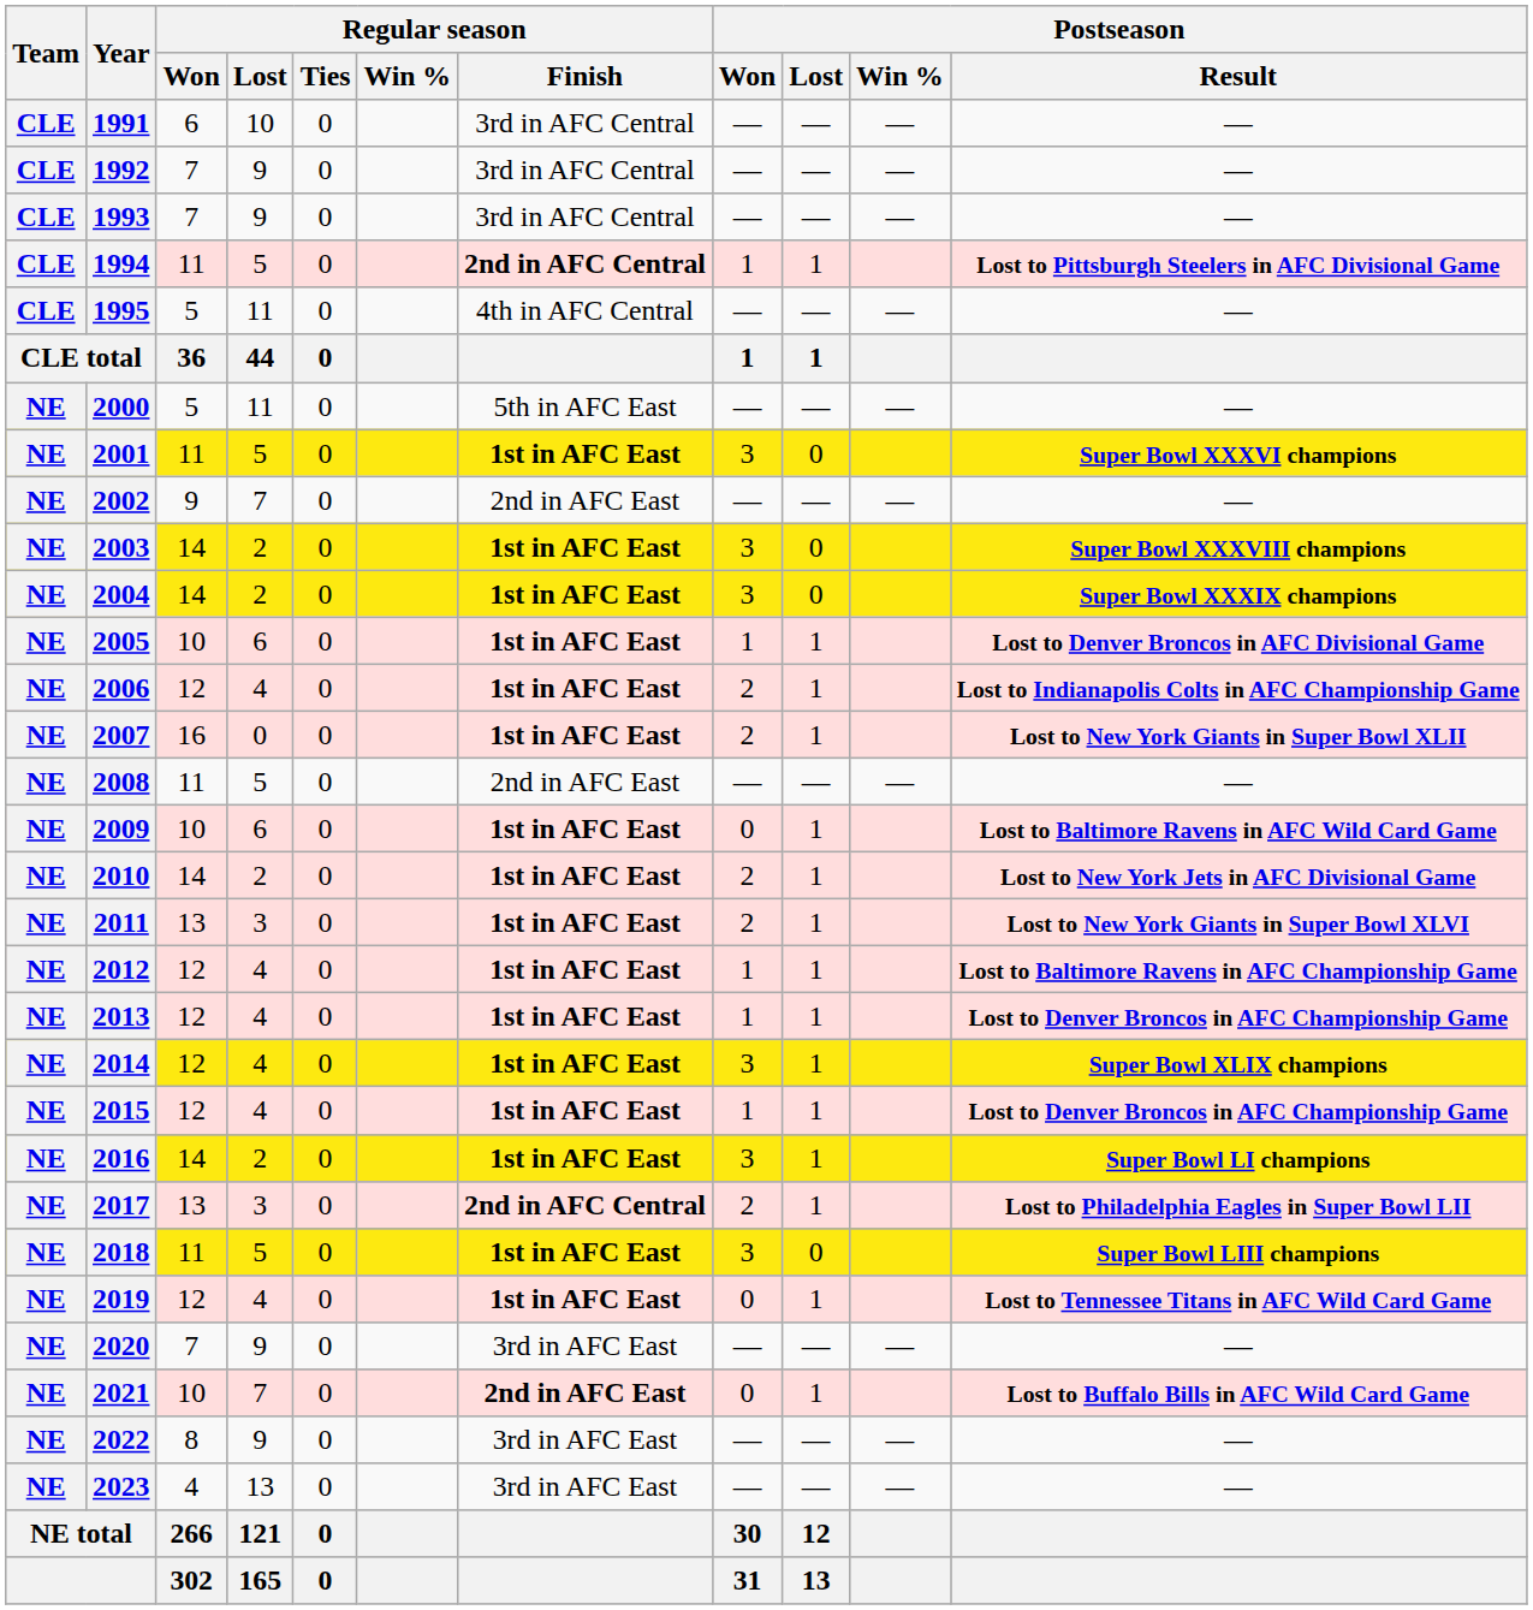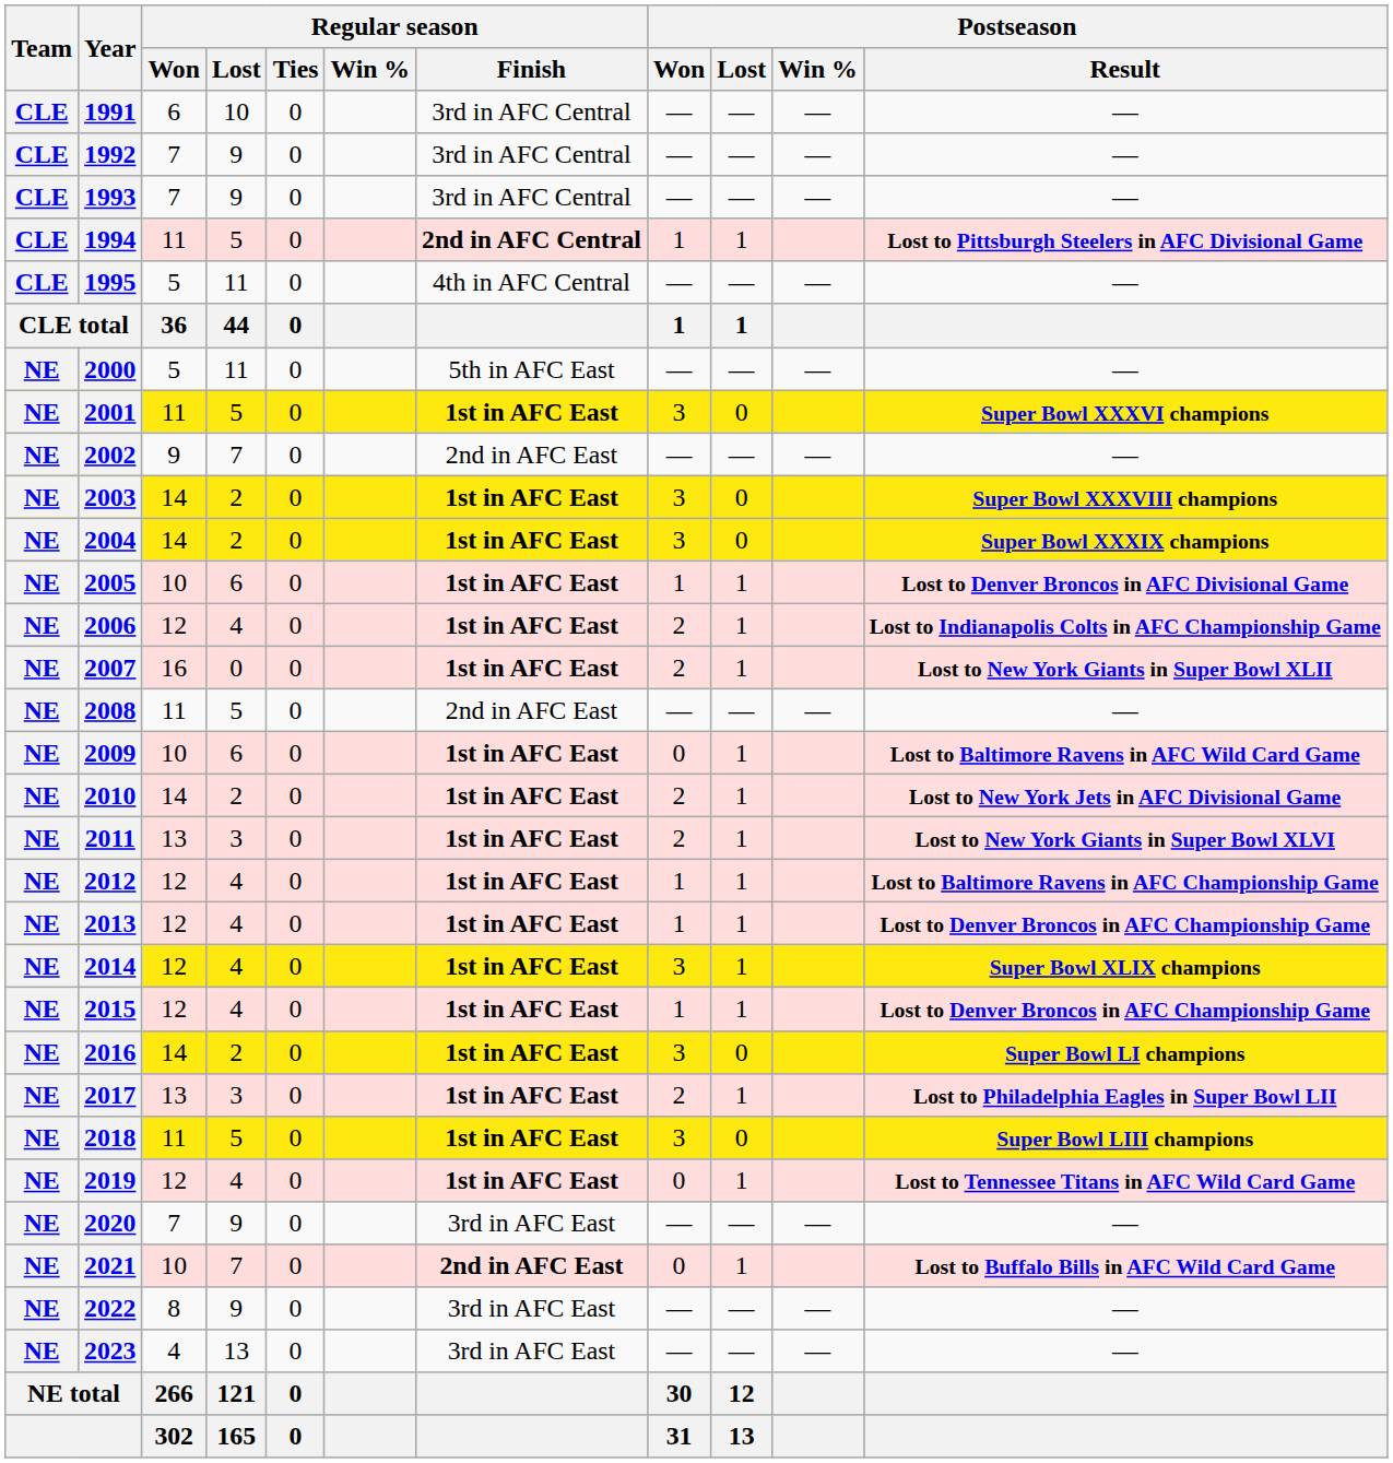 <table class="wikitable" style="font-size: 95%; text-align: center;">
 <tr>
 <th rowspan="2">Team</th>
 <th rowspan="2">Year</th>
 <th colspan="5">Regular season</th>
 <th colspan="4">Postseason</th>
 </tr>
 <tr>
 <th>Won</th>
 <th>Lost</th>
 <th>Ties</th>
 <th>Win %</th>
 <th>Finish</th>
 <th>Won</th>
 <th>Lost</th>
 <th>Win %</th>
 <th>Result</th>
 </tr>
 <tr>
 <th><a href='#'>CLE</a></th>
 <th><a href='#'>1991</a></th>
 <td>6</td>
 <td>10</td>
 <td>0</td>
 <td></td>
 <td>3rd in AFC Central</td>
 <td>—</td>
 <td>—</td>
 <td>—</td>
 <td>—</td>
 </tr>
 <tr>
 <th><a href='#'>CLE</a></th>
 <th><a href='#'>1992</a></th>
 <td>7</td>
 <td>9</td>
 <td>0</td>
 <td></td>
 <td>3rd in AFC Central</td>
 <td>—</td>
 <td>—</td>
 <td>—</td>
 <td>—</td>
 </tr>
 <tr>
 <th><a href='#'>CLE</a></th>
 <th><a href='#'>1993</a></th>
 <td>7</td>
 <td>9</td>
 <td>0</td>
 <td></td>
 <td>3rd in AFC Central</td>
 <td>—</td>
 <td>—</td>
 <td>—</td>
 <td>—</td>
 </tr>
 <tr style="background:#FFDDDD;">
 <th><a href='#'>CLE</a></th>
 <th><a href='#'>1994</a></th>
 <td>11</td>
 <td>5</td>
 <td>0</td>
 <td></td>
 <td><strong>2nd in AFC Central</strong></td>
 <td>1</td>
 <td>1</td>
 <td></td>
 <td><small><strong>Lost to <a href='#'>Pittsburgh Steelers</a> in <a href='#'>AFC Divisional Game</a></strong></small></td>
 </tr>
 <tr>
 <th><a href='#'>CLE</a></th>
 <th><a href='#'>1995</a></th>
 <td>5</td>
 <td>11</td>
 <td>0</td>
 <td></td>
 <td>4th in AFC Central</td>
 <td>—</td>
 <td>—</td>
 <td>—</td>
 <td>—</td>
 </tr>
 <tr>
 <th colspan="2">CLE total</th>
 <th>36</th>
 <th>44</th>
 <th>0</th>
 <th></th>
 <th></th>
 <th>1</th>
 <th>1</th>
 <th></th>
 <th></th>
 </tr>
 <tr>
 <th><a href='#'>NE</a></th>
 <th><a href='#'>2000</a></th>
 <td>5</td>
 <td>11</td>
 <td>0</td>
 <td></td>
 <td>5th in AFC East</td>
 <td>—</td>
 <td>—</td>
 <td>—</td>
 <td>—</td>
 </tr>
 <tr style="background:#FDE910;">
 <th><a href='#'>NE</a></th>
 <th><a href='#'>2001</a></th>
 <td>11</td>
 <td>5</td>
 <td>0</td>
 <td></td>
 <td><strong>1st in AFC East</strong></td>
 <td>3</td>
 <td>0</td>
 <td></td>
 <td><small><strong><a href='#'>Super Bowl XXXVI</a> champions</strong></small></td>
 </tr>
 <tr>
 <th><a href='#'>NE</a></th>
 <th><a href='#'>2002</a></th>
 <td>9</td>
 <td>7</td>
 <td>0</td>
 <td></td>
 <td>2nd in AFC East</td>
 <td>—</td>
 <td>—</td>
 <td>—</td>
 <td>—</td>
 </tr>
 <tr style="background:#FDE910;">
 <th><a href='#'>NE</a></th>
 <th><a href='#'>2003</a></th>
 <td>14</td>
 <td>2</td>
 <td>0</td>
 <td></td>
 <td><strong>1st in AFC East</strong></td>
 <td>3</td>
 <td>0</td>
 <td></td>
 <td><small><strong><a href='#'>Super Bowl XXXVIII</a> champions</strong></small></td>
 </tr>
 <tr style="background:#FDE910;">
 <th><a href='#'>NE</a></th>
 <th><a href='#'>2004</a></th>
 <td>14</td>
 <td>2</td>
 <td>0</td>
 <td></td>
 <td><strong>1st in AFC East</strong></td>
 <td>3</td>
 <td>0</td>
 <td></td>
 <td><small><strong><a href='#'>Super Bowl XXXIX</a> champions</strong></small></td>
 </tr>
 <tr style="background:#FFDDDD;">
 <th><a href='#'>NE</a></th>
 <th><a href='#'>2005</a></th>
 <td>10</td>
 <td>6</td>
 <td>0</td>
 <td></td>
 <td><strong>1st in AFC East</strong></td>
 <td>1</td>
 <td>1</td>
 <td></td>
 <td><small><strong>Lost to <a href='#'>Denver Broncos</a> in <a href='#'>AFC Divisional Game</a></strong></small></td>
 </tr>
 <tr style="background:#FFDDDD;">
 <th><a href='#'>NE</a></th>
 <th><a href='#'>2006</a></th>
 <td>12</td>
 <td>4</td>
 <td>0</td>
 <td></td>
 <td><strong>1st in AFC East</strong></td>
 <td>2</td>
 <td>1</td>
 <td></td>
 <td><small><strong>Lost to <a href='#'>Indianapolis Colts</a> in <a href='#'>AFC Championship Game</a></strong></small></td>
 </tr>
 <tr style="background:#FFDDDD;">
 <th><a href='#'>NE</a></th>
 <th><a href='#'>2007</a></th>
 <td>16</td>
 <td>0</td>
 <td>0</td>
 <td></td>
 <td><strong>1st in AFC East</strong></td>
 <td>2</td>
 <td>1</td>
 <td></td>
 <td><small><strong>Lost to <a href='#'>New York Giants</a> in <a href='#'>Super Bowl XLII</a></strong></small></td>
 </tr>
 <tr>
 <th><a href='#'>NE</a></th>
 <th><a href='#'>2008</a></th>
 <td>11</td>
 <td>5</td>
 <td>0</td>
 <td></td>
 <td>2nd in AFC East</td>
 <td>—</td>
 <td>—</td>
 <td>—</td>
 <td>—</td>
 </tr>
 <tr style="background:#FFDDDD;">
 <th><a href='#'>NE</a></th>
 <th><a href='#'>2009</a></th>
 <td>10</td>
 <td>6</td>
 <td>0</td>
 <td></td>
 <td><strong>1st in AFC East</strong></td>
 <td>0</td>
 <td>1</td>
 <td></td>
 <td><small><strong>Lost to <a href='#'>Baltimore Ravens</a> in <a href='#'>AFC Wild Card Game</a></strong></small></td>
 </tr>
 <tr style="background:#FFDDDD;">
 <th><a href='#'>NE</a></th>
 <th><a href='#'>2010</a></th>
 <td>14</td>
 <td>2</td>
 <td>0</td>
 <td></td>
 <td><strong>1st in AFC East</strong></td>
 <td>2</td>
 <td>1</td>
 <td></td>
 <td><small><strong>Lost to <a href='#'>New York Jets</a> in <a href='#'>AFC Divisional Game</a></strong></small></td>
 </tr>
 <tr style="background:#FFDDDD;">
 <th><a href='#'>NE</a></th>
 <th><a href='#'>2011</a></th>
 <td>13</td>
 <td>3</td>
 <td>0</td>
 <td></td>
 <td><strong>1st in AFC East</strong></td>
 <td>2</td>
 <td>1</td>
 <td></td>
 <td><small><strong>Lost to <a href='#'>New York Giants</a> in <a href='#'>Super Bowl XLVI</a></strong></small></td>
 </tr>
 <tr style="background:#FFDDDD;">
 <th><a href='#'>NE</a></th>
 <th><a href='#'>2012</a></th>
 <td>12</td>
 <td>4</td>
 <td>0</td>
 <td></td>
 <td><strong>1st in AFC East</strong></td>
 <td>1</td>
 <td>1</td>
 <td></td>
 <td><small><strong>Lost to <a href='#'>Baltimore Ravens</a> in <a href='#'>AFC Championship Game</a></strong></small></td>
 </tr>
 <tr style="background:#FFDDDD;">
 <th><a href='#'>NE</a></th>
 <th><a href='#'>2013</a></th>
 <td>12</td>
 <td>4</td>
 <td>0</td>
 <td></td>
 <td><strong>1st in AFC East</strong></td>
 <td>1</td>
 <td>1</td>
 <td></td>
 <td><small><strong>Lost to <a href='#'>Denver Broncos</a> in <a href='#'>AFC Championship Game</a></strong></small></td>
 </tr>
 <tr style="background:#FDE910;">
 <th><a href='#'>NE</a></th>
 <th><a href='#'>2014</a></th>
 <td>12</td>
 <td>4</td>
 <td>0</td>
 <td></td>
 <td><strong>1st in AFC East</strong></td>
 <td>3</td>
 <td>1</td>
 <td></td>
 <td><small><strong><a href='#'>Super Bowl XLIX</a> champions</strong></small></td>
 </tr>
 <tr ! style="background:#fdd;">
 <th><a href='#'>NE</a></th>
 <th><a href='#'>2015</a></th>
 <td>12</td>
 <td>4</td>
 <td>0</td>
 <td></td>
 <td><strong>1st in AFC East</strong></td>
 <td>1</td>
 <td>1</td>
 <td></td>
 <td><small> <strong>Lost to <a href='#'>Denver Broncos</a> in <a href='#'>AFC Championship Game</a></strong></small></td>
 </tr>
 <tr style="background:#FDE910;">
 <th><a href='#'>NE</a></th>
 <th><a href='#'>2016</a></th>
 <td>14</td>
 <td>2</td>
 <td>0</td>
 <td></td>
 <td><strong>1st in AFC East</strong></td>
 <td>3</td>
-<td>1</td>
+<td>0</td>
 <td></td>
 <td><small><strong><a href='#'>Super Bowl LI</a> champions</strong></small></td>
 </tr>
 <tr style="background:#FFDDDD;">
 <th><a href='#'>NE</a></th>
 <th><a href='#'>2017</a></th>
 <td>13</td>
 <td>3</td>
 <td>0</td>
 <td></td>
-<td><strong>2nd in AFC Central</strong></td>
+<td><strong>1st in AFC East</strong></td>
 <td>2</td>
 <td>1</td>
 <td></td>
 <td><small><strong>Lost to <a href='#'>Philadelphia Eagles</a> in <a href='#'>Super Bowl LII</a></strong></small></td>
 </tr>
 <tr style="background:#FDE910;">
 <th><a href='#'>NE</a></th>
 <th><a href='#'>2018</a></th>
 <td>11</td>
 <td>5</td>
 <td>0</td>
 <td></td>
 <td><strong>1st in AFC East</strong></td>
 <td>3</td>
 <td>0</td>
 <td></td>
 <td><small><strong><a href='#'>Super Bowl LIII</a> champions</strong></small></td>
 </tr>
 <tr style="background:#FFDDDD;">
 <th><a href='#'>NE</a></th>
 <th><a href='#'>2019</a></th>
 <td>12</td>
 <td>4</td>
 <td>0</td>
 <td></td>
 <td><strong>1st in AFC East</strong></td>
 <td>0</td>
 <td>1</td>
 <td></td>
 <td><small><strong>Lost to <a href='#'>Tennessee Titans</a> in <a href='#'>AFC Wild Card Game</a></strong></small></td>
 </tr>
 <tr>
 <th><a href='#'>NE</a></th>
 <th><a href='#'>2020</a></th>
 <td>7</td>
 <td>9</td>
 <td>0</td>
 <td></td>
 <td>3rd in AFC East</td>
 <td>—</td>
 <td>—</td>
 <td>—</td>
 <td>—</td>
 </tr>
 <tr style="background:#FFDDDD;">
 <th><a href='#'>NE</a></th>
 <th><a href='#'>2021</a></th>
 <td>10</td>
 <td>7</td>
 <td>0</td>
 <td></td>
 <td><strong>2nd in AFC East</strong></td>
 <td>0</td>
 <td>1</td>
 <td></td>
 <td><small><strong>Lost to <a href='#'>Buffalo Bills</a> in <a href='#'>AFC Wild Card Game</a></strong></small></td>
 </tr>
 <tr>
 <th><a href='#'>NE</a></th>
 <th><a href='#'>2022</a></th>
 <td>8</td>
 <td>9</td>
 <td>0</td>
 <td></td>
 <td>3rd in AFC East</td>
 <td>—</td>
 <td>—</td>
 <td>—</td>
 <td>—</td>
 </tr>
 <tr>
 <th><a href='#'>NE</a></th>
 <th><a href='#'>2023</a></th>
 <td>4</td>
 <td>13</td>
 <td>0</td>
 <td></td>
 <td>3rd in AFC East</td>
 <td>—</td>
 <td>—</td>
 <td>—</td>
 <td>—</td>
 </tr>
 <tr>
 <th colspan="2">NE total</th>
 <th>266</th>
 <th>121</th>
 <th>0</th>
 <th></th>
 <th></th>
 <th>30</th>
 <th>12</th>
 <th></th>
 <th></th>
 </tr>
 <tr>
 <th colspan="2"></th>
 <th>302</th>
 <th>165</th>
 <th>0</th>
 <th></th>
 <th></th>
 <th>31</th>
 <th>13</th>
 <th></th>
 <th></th>
 </tr>
 </table>
